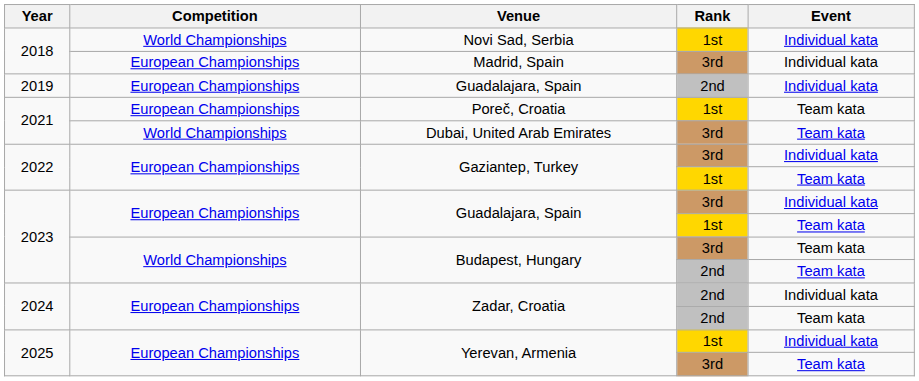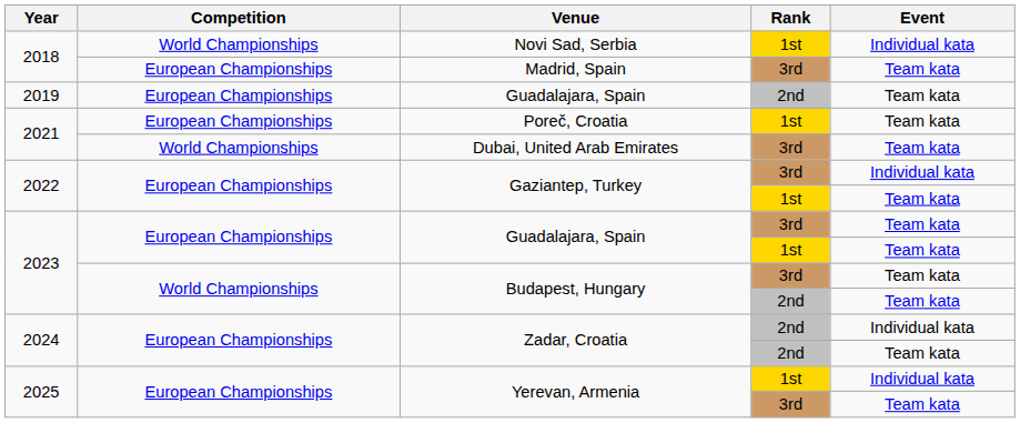 <table class="wikitable sortable" width=45% style="font-size:90%; text-align:center;">
 <tr>
 <th>Year</th>
 <th>Competition</th>
 <th>Venue</th>
 <th>Rank</th>
 <th>Event</th>
 </tr>
 <tr>
 <td rowspan=2>2018</td>
 <td><a href='#'>World Championships</a></td>
 <td>Novi Sad, Serbia</td>
 <td bgcolor="gold">1st</td>
 <td><a href='#'>Individual kata</a></td>
 </tr>
 <tr>
 <td><a href='#'>European Championships</a></td>
 <td>Madrid, Spain</td>
 <td bgcolor="cc9966">3rd</td>
-<td>Individual kata</td>
+<td><a href='#'>Team kata</a></td>
 </tr>
 <tr>
 <td>2019</td>
 <td><a href='#'>European Championships</a></td>
 <td>Guadalajara, Spain</td>
 <td bgcolor="silver">2nd</td>
-<td><a href='#'>Individual kata</a></td>
+<td>Team kata</td>
 </tr>
 <tr>
 <td rowspan=2>2021</td>
 <td><a href='#'>European Championships</a></td>
 <td>Poreč, Croatia</td>
 <td bgcolor="gold">1st</td>
 <td>Team kata</td>
 </tr>
 <tr>
 <td><a href='#'>World Championships</a></td>
 <td>Dubai, United Arab Emirates</td>
 <td bgcolor="cc9966">3rd</td>
 <td><a href='#'>Team kata</a></td>
 </tr>
 <tr>
 <td rowspan=2>2022</td>
 <td rowspan=2><a href='#'>European Championships</a></td>
 <td rowspan=2>Gaziantep, Turkey</td>
 <td bgcolor="cc9966">3rd</td>
 <td><a href='#'>Individual kata</a></td>
 </tr>
 <tr>
 <td bgcolor="gold">1st</td>
 <td><a href='#'>Team kata</a></td>
 </tr>
 <tr>
 <td rowspan=4>2023</td>
 <td rowspan=2><a href='#'>European Championships</a></td>
 <td rowspan=2>Guadalajara, Spain</td>
 <td bgcolor="cc9966">3rd</td>
-<td><a href='#'>Individual kata</a></td>
+<td><a href='#'>Team kata</a></td>
 </tr>
 <tr>
 <td bgcolor="gold">1st</td>
 <td><a href='#'>Team kata</a></td>
 </tr>
 <tr>
 <td rowspan=2><a href='#'>World Championships</a></td>
 <td rowspan=2>Budapest, Hungary</td>
 <td bgcolor="cc9966">3rd</td>
 <td>Team kata</td>
 </tr>
 <tr>
 <td bgcolor="silver">2nd</td>
 <td><a href='#'>Team kata</a></td>
 </tr>
 <tr>
 <td rowspan=2>2024</td>
 <td rowspan=2><a href='#'>European Championships</a></td>
 <td rowspan=2>Zadar, Croatia</td>
 <td bgcolor="silver">2nd</td>
 <td>Individual kata</td>
 </tr>
 <tr>
 <td bgcolor="silver">2nd</td>
 <td>Team kata</td>
 </tr>
 <tr>
 <td rowspan=2>2025</td>
 <td rowspan=2><a href='#'>European Championships</a></td>
 <td rowspan=2>Yerevan, Armenia</td>
 <td bgcolor="gold">1st</td>
 <td><a href='#'>Individual kata</a></td>
 </tr>
 <tr>
 <td bgcolor="cc9966">3rd</td>
 <td><a href='#'>Team kata</a></td>
 </tr>
 </table>
